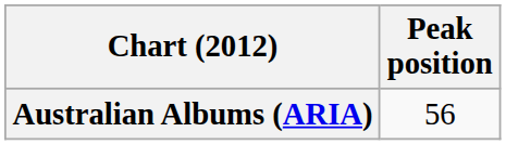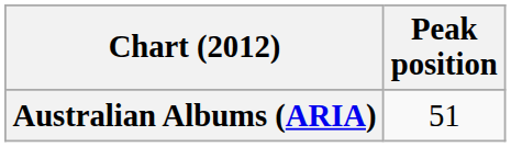 <table class="wikitable sortable plainrowheaders" style="text-align:center">
 <tr>
 <th scope="col">Chart (2012)</th>
 <th scope="col">Peak<br>position</th>
 </tr>
 <tr>
 <th scope="row">Australian Albums (<a href='#'>ARIA</a>)</th>
-<td>56</td>
+<td>51</td>
 </tr>
 </table>
